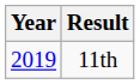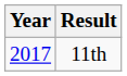 <table class="wikitable" style="text-align:center">
 <tr>
 <th>Year</th>
 <th>Result</th>
 </tr>
 <tr>
-<td><a href='#'>2019</a></td>
+<td><a href='#'>2017</a></td>
 <td>11th</td>
 </tr>
 </table>
